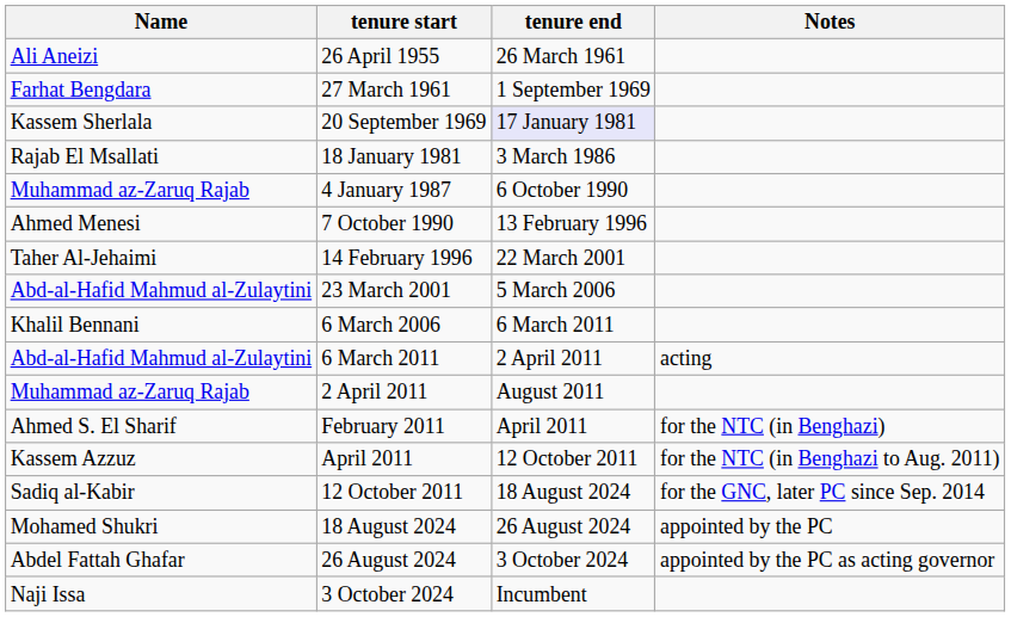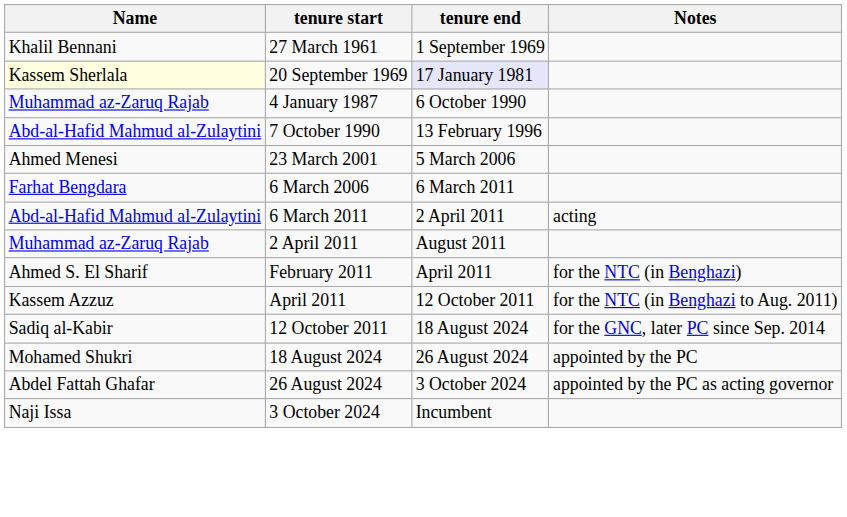 <table class="wikitable" border="2">
 <tr>
 <th>Name</th>
 <th>tenure start</th>
 <th>tenure end</th>
 <th>Notes</th>
 </tr>
 <tr>
-<td><a href='#'>Ali Aneizi</a></td>
-<td>26 April 1955</td>
-<td>26 March 1961</td>
-<td></td>
-</tr>
-<tr>
-<td><a href='#'>Farhat Bengdara</a></td>
+<td>Khalil Bennani</td>
 <td>27 March 1961</td>
 <td>1 September 1969</td>
 <td></td>
 </tr>
 <tr>
-<td>Kassem Sherlala</td>
+<td style="background: lightyellow;">Kassem Sherlala</td>
 <td>20 September 1969</td>
 <td style="background: lavender;">17 January 1981</td>
-<td></td>
-</tr>
-<tr>
-<td>Rajab El Msallati</td>
-<td>18 January 1981</td>
-<td>3 March 1986</td>
 <td></td>
 </tr>
 <tr>
 <td><a href='#'>Muhammad az-Zaruq Rajab</a></td>
 <td>4 January 1987</td>
 <td>6 October 1990</td>
 <td></td>
 </tr>
 <tr>
-<td>Ahmed Menesi</td>
+<td><a href='#'>Abd-al-Hafid Mahmud al-Zulaytini</a></td>
 <td>7 October 1990</td>
 <td>13 February 1996</td>
 <td></td>
 </tr>
 <tr>
-<td>Taher Al-Jehaimi</td>
-<td>14 February 1996</td>
-<td>22 March 2001</td>
-<td></td>
-</tr>
-<tr>
-<td><a href='#'>Abd-al-Hafid Mahmud al-Zulaytini</a></td>
+<td>Ahmed Menesi</td>
 <td>23 March 2001</td>
 <td>5 March 2006</td>
 <td></td>
 </tr>
 <tr>
-<td>Khalil Bennani</td>
+<td><a href='#'>Farhat Bengdara</a></td>
 <td>6 March 2006</td>
 <td>6 March 2011</td>
 <td></td>
 </tr>
 <tr>
 <td><a href='#'>Abd-al-Hafid Mahmud al-Zulaytini</a></td>
 <td>6 March 2011</td>
 <td>2 April 2011</td>
 <td>acting</td>
 </tr>
 <tr>
 <td><a href='#'>Muhammad az-Zaruq Rajab</a></td>
 <td>2 April 2011</td>
 <td>August 2011</td>
 <td></td>
 </tr>
 <tr>
 <td>Ahmed S. El Sharif</td>
 <td>February 2011</td>
 <td>April 2011</td>
 <td>for the <a href='#'>NTC</a> (in <a href='#'>Benghazi</a>)</td>
 </tr>
 <tr>
 <td>Kassem Azzuz</td>
 <td>April 2011</td>
 <td>12 October 2011</td>
 <td>for the <a href='#'>NTC</a> (in <a href='#'>Benghazi</a> to Aug. 2011)</td>
 </tr>
 <tr>
 <td>Sadiq al-Kabir</td>
 <td>12 October 2011</td>
 <td>18 August 2024</td>
 <td>for the <a href='#'>GNC</a>, later <a href='#'>PC</a> since Sep. 2014</td>
 </tr>
 <tr>
 <td>Mohamed Shukri</td>
 <td>18 August 2024</td>
 <td>26 August 2024</td>
 <td>appointed by the PC</td>
 </tr>
 <tr>
 <td>Abdel Fattah Ghafar</td>
 <td>26 August 2024</td>
 <td>3 October 2024</td>
 <td>appointed by the PC as acting governor</td>
 </tr>
 <tr>
 <td>Naji Issa</td>
 <td>3 October 2024</td>
 <td>Incumbent</td>
 </tr>
 </table>
